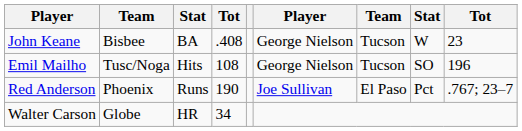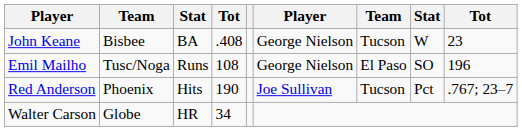 <table class="wikitable">
 <tr>
 <th>Player</th>
 <th>Team</th>
 <th>Stat</th>
 <th>Tot</th>
 <th></th>
 <th>Player</th>
 <th>Team</th>
 <th>Stat</th>
 <th>Tot</th>
 </tr>
 <tr>
 <td><a href='#'>John Keane</a></td>
 <td>Bisbee</td>
 <td>BA</td>
 <td>.408</td>
 <td></td>
 <td>George Nielson</td>
 <td>Tucson</td>
 <td>W</td>
 <td>23</td>
 </tr>
 <tr>
 <td><a href='#'>Emil Mailho</a></td>
 <td>Tusc/Noga</td>
-<td>Hits</td>
+<td>Runs</td>
 <td>108</td>
 <td></td>
 <td>George Nielson</td>
-<td>Tucson</td>
+<td>El Paso</td>
 <td>SO</td>
 <td>196</td>
 </tr>
 <tr>
 <td><a href='#'>Red Anderson</a></td>
 <td>Phoenix</td>
-<td>Runs</td>
+<td>Hits</td>
 <td>190</td>
 <td></td>
 <td><a href='#'>Joe Sullivan</a></td>
-<td>El Paso</td>
+<td>Tucson</td>
 <td>Pct</td>
 <td>.767; 23–7</td>
 </tr>
 <tr>
 <td>Walter Carson</td>
 <td>Globe</td>
 <td>HR</td>
 <td>34</td>
 <td></td>
 </tr>
 </table>
